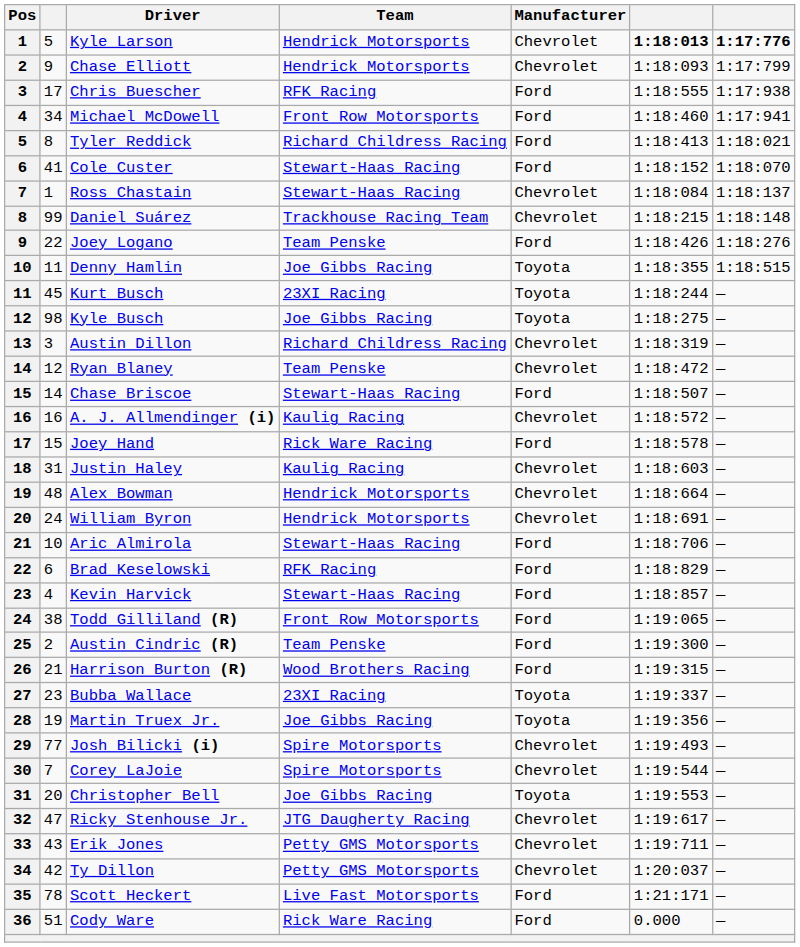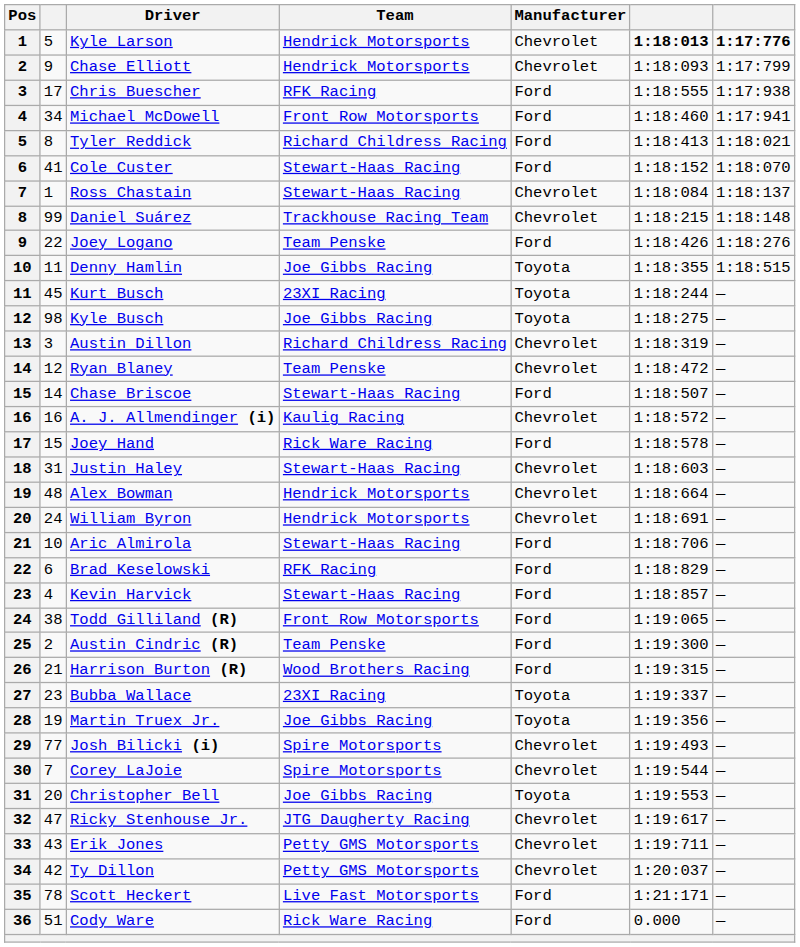 <table class="wikitable" style="font-size:95%">
 <tr>
 <th>Pos</th>
 <th></th>
 <th>Driver</th>
 <th>Team</th>
 <th>Manufacturer</th>
 <th></th>
 <th></th>
 </tr>
 <tr>
 <th>1</th>
 <td>5</td>
 <td><a href='#'>Kyle Larson</a></td>
 <td><a href='#'>Hendrick Motorsports</a></td>
 <td>Chevrolet</td>
 <td><strong>1:18:013</strong></td>
 <td><strong>1:17:776</strong></td>
 </tr>
 <tr>
 <th>2</th>
 <td>9</td>
 <td><a href='#'>Chase Elliott</a></td>
 <td><a href='#'>Hendrick Motorsports</a></td>
 <td>Chevrolet</td>
 <td>1:18:093</td>
 <td>1:17:799</td>
 </tr>
 <tr>
 <th>3</th>
 <td>17</td>
 <td><a href='#'>Chris Buescher</a></td>
 <td><a href='#'>RFK Racing</a></td>
 <td>Ford</td>
 <td>1:18:555</td>
 <td>1:17:938</td>
 </tr>
 <tr>
 <th>4</th>
 <td>34</td>
 <td><a href='#'>Michael McDowell</a></td>
 <td><a href='#'>Front Row Motorsports</a></td>
 <td>Ford</td>
 <td>1:18:460</td>
 <td>1:17:941</td>
 </tr>
 <tr>
 <th>5</th>
 <td>8</td>
 <td><a href='#'>Tyler Reddick</a></td>
 <td><a href='#'>Richard Childress Racing</a></td>
 <td>Ford</td>
 <td>1:18:413</td>
 <td>1:18:021</td>
 </tr>
 <tr>
 <th>6</th>
 <td>41</td>
 <td><a href='#'>Cole Custer</a></td>
 <td><a href='#'>Stewart-Haas Racing</a></td>
 <td>Ford</td>
 <td>1:18:152</td>
 <td>1:18:070</td>
 </tr>
 <tr>
 <th>7</th>
 <td>1</td>
 <td><a href='#'>Ross Chastain</a></td>
 <td><a href='#'>Stewart-Haas Racing</a></td>
 <td>Chevrolet</td>
 <td>1:18:084</td>
 <td>1:18:137</td>
 </tr>
 <tr>
 <th>8</th>
 <td>99</td>
 <td><a href='#'>Daniel Suárez</a></td>
 <td><a href='#'>Trackhouse Racing Team</a></td>
 <td>Chevrolet</td>
 <td>1:18:215</td>
 <td>1:18:148</td>
 </tr>
 <tr>
 <th>9</th>
 <td>22</td>
 <td><a href='#'>Joey Logano</a></td>
 <td><a href='#'>Team Penske</a></td>
 <td>Ford</td>
 <td>1:18:426</td>
 <td>1:18:276</td>
 </tr>
 <tr>
 <th>10</th>
 <td>11</td>
 <td><a href='#'>Denny Hamlin</a></td>
 <td><a href='#'>Joe Gibbs Racing</a></td>
 <td>Toyota</td>
 <td>1:18:355</td>
 <td>1:18:515</td>
 </tr>
 <tr>
 <th>11</th>
 <td>45</td>
 <td><a href='#'>Kurt Busch</a></td>
 <td><a href='#'>23XI Racing</a></td>
 <td>Toyota</td>
 <td>1:18:244</td>
 <td>—</td>
 </tr>
 <tr>
 <th>12</th>
 <td>98</td>
 <td><a href='#'>Kyle Busch</a></td>
 <td><a href='#'>Joe Gibbs Racing</a></td>
 <td>Toyota</td>
 <td>1:18:275</td>
 <td>—</td>
 </tr>
 <tr>
 <th>13</th>
 <td>3</td>
 <td><a href='#'>Austin Dillon</a></td>
 <td><a href='#'>Richard Childress Racing</a></td>
 <td>Chevrolet</td>
 <td>1:18:319</td>
 <td>—</td>
 </tr>
 <tr>
 <th>14</th>
 <td>12</td>
 <td><a href='#'>Ryan Blaney</a></td>
 <td><a href='#'>Team Penske</a></td>
 <td>Chevrolet</td>
 <td>1:18:472</td>
 <td>—</td>
 </tr>
 <tr>
 <th>15</th>
 <td>14</td>
 <td><a href='#'>Chase Briscoe</a></td>
 <td><a href='#'>Stewart-Haas Racing</a></td>
 <td>Ford</td>
 <td>1:18:507</td>
 <td>—</td>
 </tr>
 <tr>
 <th>16</th>
 <td>16</td>
 <td><a href='#'>A. J. Allmendinger</a> <strong>(i)</strong></td>
 <td><a href='#'>Kaulig Racing</a></td>
 <td>Chevrolet</td>
 <td>1:18:572</td>
 <td>—</td>
 </tr>
 <tr>
 <th>17</th>
 <td>15</td>
 <td><a href='#'>Joey Hand</a></td>
 <td><a href='#'>Rick Ware Racing</a></td>
 <td>Ford</td>
 <td>1:18:578</td>
 <td>—</td>
 </tr>
 <tr>
 <th>18</th>
 <td>31</td>
 <td><a href='#'>Justin Haley</a></td>
-<td><a href='#'>Kaulig Racing</a></td>
+<td><a href='#'>Stewart-Haas Racing</a></td>
 <td>Chevrolet</td>
 <td>1:18:603</td>
 <td>—</td>
 </tr>
 <tr>
 <th>19</th>
 <td>48</td>
 <td><a href='#'>Alex Bowman</a></td>
 <td><a href='#'>Hendrick Motorsports</a></td>
 <td>Chevrolet</td>
 <td>1:18:664</td>
 <td>—</td>
 </tr>
 <tr>
 <th>20</th>
 <td>24</td>
 <td><a href='#'>William Byron</a></td>
 <td><a href='#'>Hendrick Motorsports</a></td>
 <td>Chevrolet</td>
 <td>1:18:691</td>
 <td>—</td>
 </tr>
 <tr>
 <th>21</th>
 <td>10</td>
 <td><a href='#'>Aric Almirola</a></td>
 <td><a href='#'>Stewart-Haas Racing</a></td>
 <td>Ford</td>
 <td>1:18:706</td>
 <td>—</td>
 </tr>
 <tr>
 <th>22</th>
 <td>6</td>
 <td><a href='#'>Brad Keselowski</a></td>
 <td><a href='#'>RFK Racing</a></td>
 <td>Ford</td>
 <td>1:18:829</td>
 <td>—</td>
 </tr>
 <tr>
 <th>23</th>
 <td>4</td>
 <td><a href='#'>Kevin Harvick</a></td>
 <td><a href='#'>Stewart-Haas Racing</a></td>
 <td>Ford</td>
 <td>1:18:857</td>
 <td>—</td>
 </tr>
 <tr>
 <th>24</th>
 <td>38</td>
 <td><a href='#'>Todd Gilliland</a> <strong>(R)</strong></td>
 <td><a href='#'>Front Row Motorsports</a></td>
 <td>Ford</td>
 <td>1:19:065</td>
 <td>—</td>
 </tr>
 <tr>
 <th>25</th>
 <td>2</td>
 <td><a href='#'>Austin Cindric</a> <strong>(R)</strong></td>
 <td><a href='#'>Team Penske</a></td>
 <td>Ford</td>
 <td>1:19:300</td>
 <td>—</td>
 </tr>
 <tr>
 <th>26</th>
 <td>21</td>
 <td><a href='#'>Harrison Burton</a> <strong>(R)</strong></td>
 <td><a href='#'>Wood Brothers Racing</a></td>
 <td>Ford</td>
 <td>1:19:315</td>
 <td>—</td>
 </tr>
 <tr>
 <th>27</th>
 <td>23</td>
 <td><a href='#'>Bubba Wallace</a></td>
 <td><a href='#'>23XI Racing</a></td>
 <td>Toyota</td>
 <td>1:19:337</td>
 <td>—</td>
 </tr>
 <tr>
 <th>28</th>
 <td>19</td>
 <td><a href='#'>Martin Truex Jr.</a></td>
 <td><a href='#'>Joe Gibbs Racing</a></td>
 <td>Toyota</td>
 <td>1:19:356</td>
 <td>—</td>
 </tr>
 <tr>
 <th>29</th>
 <td>77</td>
 <td><a href='#'>Josh Bilicki</a> <strong>(i)</strong></td>
 <td><a href='#'>Spire Motorsports</a></td>
 <td>Chevrolet</td>
 <td>1:19:493</td>
 <td>—</td>
 </tr>
 <tr>
 <th>30</th>
 <td>7</td>
 <td><a href='#'>Corey LaJoie</a></td>
 <td><a href='#'>Spire Motorsports</a></td>
 <td>Chevrolet</td>
 <td>1:19:544</td>
 <td>—</td>
 </tr>
 <tr>
 <th>31</th>
 <td>20</td>
 <td><a href='#'>Christopher Bell</a></td>
 <td><a href='#'>Joe Gibbs Racing</a></td>
 <td>Toyota</td>
 <td>1:19:553</td>
 <td>—</td>
 </tr>
 <tr>
 <th>32</th>
 <td>47</td>
 <td><a href='#'>Ricky Stenhouse Jr.</a></td>
 <td><a href='#'>JTG Daugherty Racing</a></td>
 <td>Chevrolet</td>
 <td>1:19:617</td>
 <td>—</td>
 </tr>
 <tr>
 <th>33</th>
 <td>43</td>
 <td><a href='#'>Erik Jones</a></td>
 <td><a href='#'>Petty GMS Motorsports</a></td>
 <td>Chevrolet</td>
 <td>1:19:711</td>
 <td>—</td>
 </tr>
 <tr>
 <th>34</th>
 <td>42</td>
 <td><a href='#'>Ty Dillon</a></td>
 <td><a href='#'>Petty GMS Motorsports</a></td>
 <td>Chevrolet</td>
 <td>1:20:037</td>
 <td>—</td>
 </tr>
 <tr>
 <th>35</th>
 <td>78</td>
 <td><a href='#'>Scott Heckert</a></td>
 <td><a href='#'>Live Fast Motorsports</a></td>
 <td>Ford</td>
 <td>1:21:171</td>
 <td>—</td>
 </tr>
 <tr>
 <th>36</th>
 <td>51</td>
 <td><a href='#'>Cody Ware</a></td>
 <td><a href='#'>Rick Ware Racing</a></td>
 <td>Ford</td>
 <td>0.000</td>
 <td>—</td>
 </tr>
 <tr>
 <th colspan="7"></th>
 </tr>
 </table>
